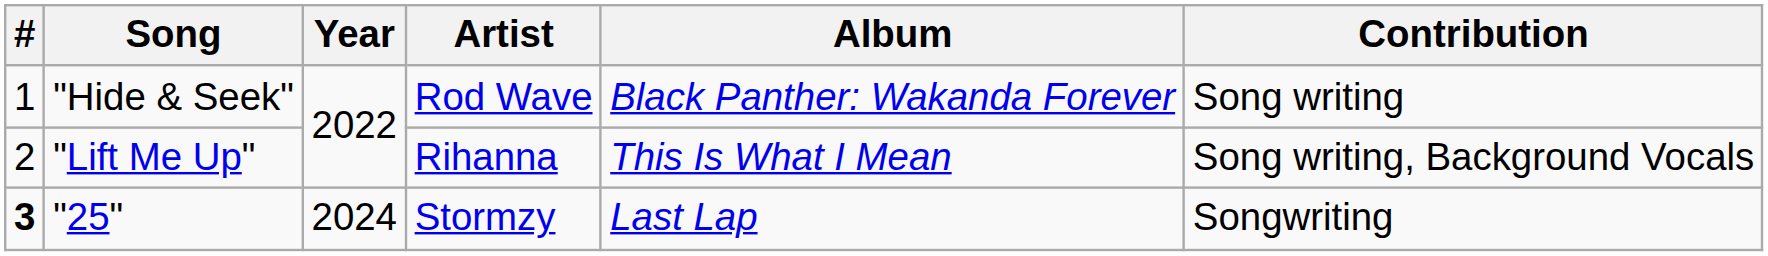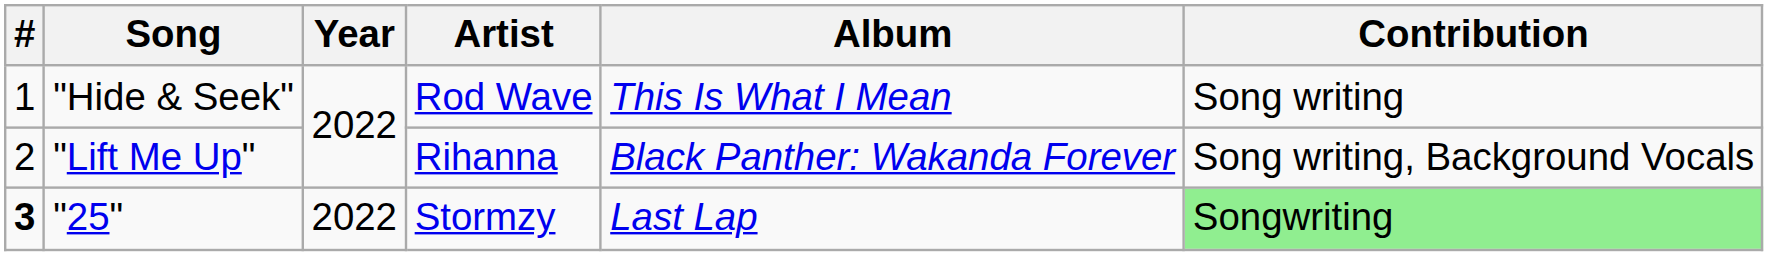 <table class="wikitable plainrowheaders">
 <tr>
 <th>#</th>
 <th scope="col">Song</th>
 <th scope="col">Year</th>
 <th scope="col">Artist</th>
 <th scope="col">Album</th>
 <th scope="col">Contribution</th>
 </tr>
 <tr>
 <td>1</td>
 <td>"Hide & Seek"</td>
 <td rowspan="2">2022</td>
 <td><a href='#'>Rod Wave</a></td>
-<td><em><a href='#'>Black Panther: Wakanda Forever</a></em></td>
+<td><em><a href='#'>This Is What I Mean</a></em></td>
 <td>Song writing</td>
 </tr>
 <tr>
 <td>2</td>
 <td>"<a href='#'>Lift Me Up</a>"</td>
 <td><a href='#'>Rihanna</a></td>
-<td><em><a href='#'>This Is What I Mean</a></em></td>
+<td><em><a href='#'>Black Panther: Wakanda Forever</a></em></td>
 <td>Song writing, Background Vocals</td>
 </tr>
 <tr>
 <td><strong>3</strong></td>
 <td>"<a href='#'>25</a>"</td>
-<td>2024</td>
+<td>2022</td>
 <td><a href='#'>Stormzy</a></td>
 <td><em><a href='#'>Last Lap</a></em></td>
-<td>Songwriting</td>
+<td style="background: lightgreen;">Songwriting</td>
 </tr>
 </table>
